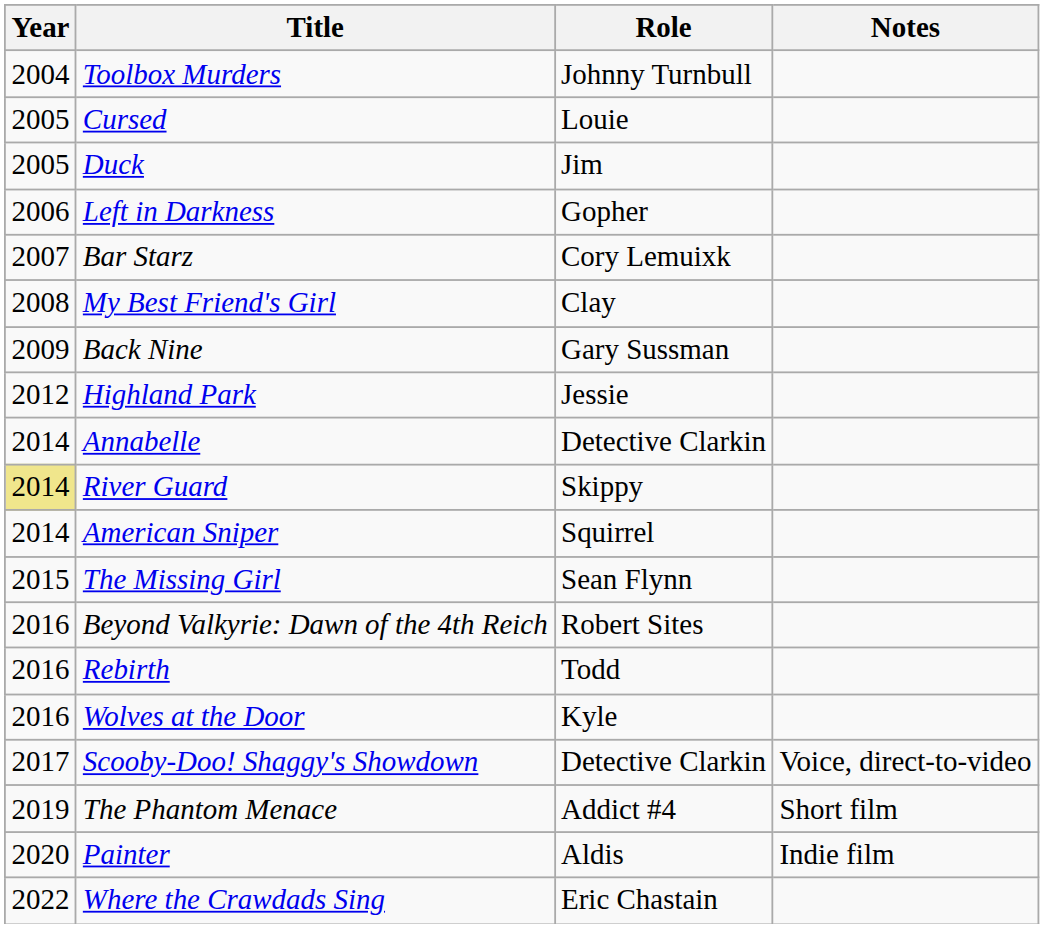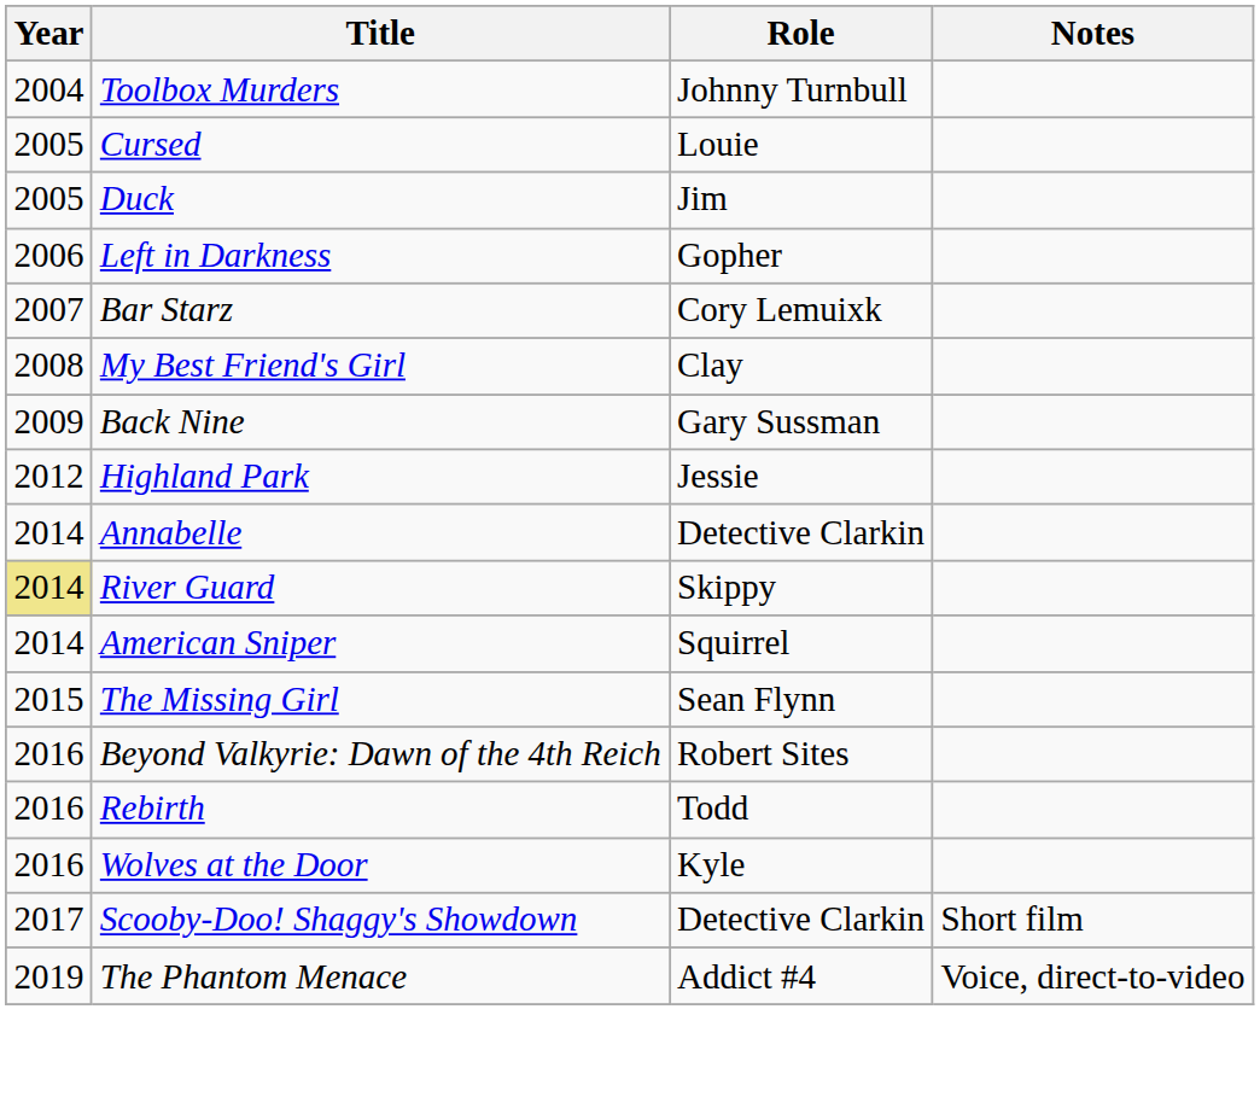 <table class="wikitable sortable">
 <tr>
 <th>Year</th>
 <th>Title</th>
 <th>Role</th>
 <th class="unsortable">Notes</th>
 </tr>
 <tr>
 <td>2004</td>
 <td><em><a href='#'>Toolbox Murders</a></em></td>
 <td>Johnny Turnbull</td>
 <td></td>
 </tr>
 <tr>
 <td>2005</td>
 <td><em><a href='#'>Cursed</a></em></td>
 <td>Louie</td>
 <td></td>
 </tr>
 <tr>
 <td>2005</td>
 <td><em><a href='#'>Duck</a></em></td>
 <td>Jim</td>
 <td></td>
 </tr>
 <tr>
 <td>2006</td>
 <td><em><a href='#'>Left in Darkness</a></em></td>
 <td>Gopher</td>
 <td></td>
 </tr>
 <tr>
 <td>2007</td>
 <td><em>Bar Starz</em></td>
 <td>Cory Lemuixk</td>
 <td></td>
 </tr>
 <tr>
 <td>2008</td>
 <td><em><a href='#'>My Best Friend's Girl</a></em></td>
 <td>Clay</td>
 <td></td>
 </tr>
 <tr>
 <td>2009</td>
 <td><em>Back Nine</em></td>
 <td>Gary Sussman</td>
 <td></td>
 </tr>
 <tr>
 <td>2012</td>
 <td><em><a href='#'>Highland Park</a></em></td>
 <td>Jessie</td>
 <td></td>
 </tr>
 <tr>
 <td>2014</td>
 <td><em><a href='#'>Annabelle</a></em></td>
 <td>Detective Clarkin</td>
 <td></td>
 </tr>
 <tr>
 <td style="background: khaki;">2014</td>
 <td><em><a href='#'>River Guard</a></em></td>
 <td>Skippy</td>
 <td></td>
 </tr>
 <tr>
 <td>2014</td>
 <td><em><a href='#'>American Sniper</a></em></td>
 <td>Squirrel</td>
 <td></td>
 </tr>
 <tr>
 <td>2015</td>
 <td><em><a href='#'>The Missing Girl</a></em></td>
 <td>Sean Flynn</td>
 <td></td>
 </tr>
 <tr>
 <td>2016</td>
 <td><em>Beyond Valkyrie: Dawn of the 4th Reich</em></td>
 <td>Robert Sites</td>
 <td></td>
 </tr>
 <tr>
 <td>2016</td>
 <td><em><a href='#'>Rebirth</a></em></td>
 <td>Todd</td>
 <td></td>
 </tr>
 <tr>
 <td>2016</td>
 <td><em><a href='#'>Wolves at the Door</a></em></td>
 <td>Kyle</td>
 <td></td>
 </tr>
 <tr>
 <td>2017</td>
 <td><em><a href='#'>Scooby-Doo! Shaggy's Showdown</a></em></td>
 <td>Detective Clarkin</td>
-<td>Voice, direct-to-video</td>
+<td>Short film</td>
 </tr>
 <tr>
 <td>2019</td>
 <td><em>The Phantom Menace</em></td>
 <td>Addict #4</td>
-<td>Short film</td>
-</tr>
-<tr>
-<td>2020</td>
-<td><a href='#'><em>Painter</em></a></td>
-<td>Aldis</td>
-<td>Indie film</td>
-</tr>
-<tr>
-<td>2022</td>
-<td><em><a href='#'>Where the Crawdads Sing</a></em></td>
-<td>Eric Chastain</td>
-<td></td>
+<td>Voice, direct-to-video</td>
 </tr>
 </table>
